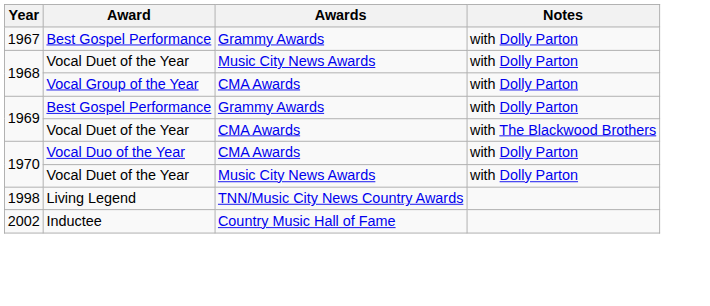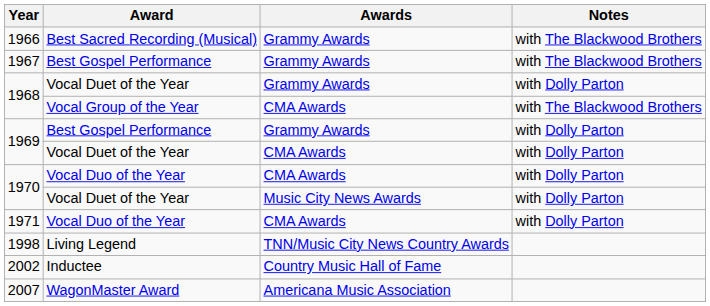 <table class="wikitable sortable">
 <tr>
 <th>Year</th>
 <th>Award</th>
 <th>Awards</th>
 <th>Notes</th>
 </tr>
 <tr>
+<td>1966</td>
+<td><a href='#'>Best Sacred Recording (Musical)</a></td>
+<td><a href='#'>Grammy Awards</a></td>
+<td>with <a href='#'>The Blackwood Brothers</a></td>
+</tr>
+<tr>
 <td>1967</td>
 <td><a href='#'>Best Gospel Performance</a></td>
 <td><a href='#'>Grammy Awards</a></td>
-<td>with <a href='#'>Dolly Parton</a></td>
+<td>with <a href='#'>The Blackwood Brothers</a></td>
 </tr>
 <tr>
 <td rowspan="2">1968</td>
 <td>Vocal Duet of the Year</td>
-<td><a href='#'>Music City News Awards</a></td>
+<td><a href='#'>Grammy Awards</a></td>
 <td>with <a href='#'>Dolly Parton</a></td>
 </tr>
 <tr>
 <td><a href='#'>Vocal Group of the Year</a></td>
 <td><a href='#'>CMA Awards</a></td>
-<td>with <a href='#'>Dolly Parton</a></td>
+<td>with <a href='#'>The Blackwood Brothers</a></td>
 </tr>
 <tr>
 <td rowspan="2">1969</td>
 <td><a href='#'>Best Gospel Performance</a></td>
 <td><a href='#'>Grammy Awards</a></td>
 <td>with <a href='#'>Dolly Parton</a></td>
 </tr>
 <tr>
 <td>Vocal Duet of the Year</td>
 <td><a href='#'>CMA Awards</a></td>
-<td>with <a href='#'>The Blackwood Brothers</a></td>
+<td>with <a href='#'>Dolly Parton</a></td>
 </tr>
 <tr>
 <td rowspan="2">1970</td>
 <td><a href='#'>Vocal Duo of the Year</a></td>
 <td><a href='#'>CMA Awards</a></td>
 <td>with <a href='#'>Dolly Parton</a></td>
 </tr>
 <tr>
 <td>Vocal Duet of the Year</td>
 <td><a href='#'>Music City News Awards</a></td>
+<td>with <a href='#'>Dolly Parton</a></td>
+</tr>
+<tr>
+<td>1971</td>
+<td><a href='#'>Vocal Duo of the Year</a></td>
+<td><a href='#'>CMA Awards</a></td>
 <td>with <a href='#'>Dolly Parton</a></td>
 </tr>
 <tr>
 <td>1998</td>
 <td>Living Legend</td>
 <td><a href='#'>TNN/Music City News Country Awards</a></td>
 <td></td>
 </tr>
 <tr>
 <td>2002</td>
 <td>Inductee</td>
 <td><a href='#'>Country Music Hall of Fame</a></td>
 <td></td>
 </tr>
+<tr>
+<td>2007</td>
+<td><a href='#'>WagonMaster Award</a></td>
+<td><a href='#'>Americana Music Association</a></td>
+<td></td>
+</tr>
 </table>
